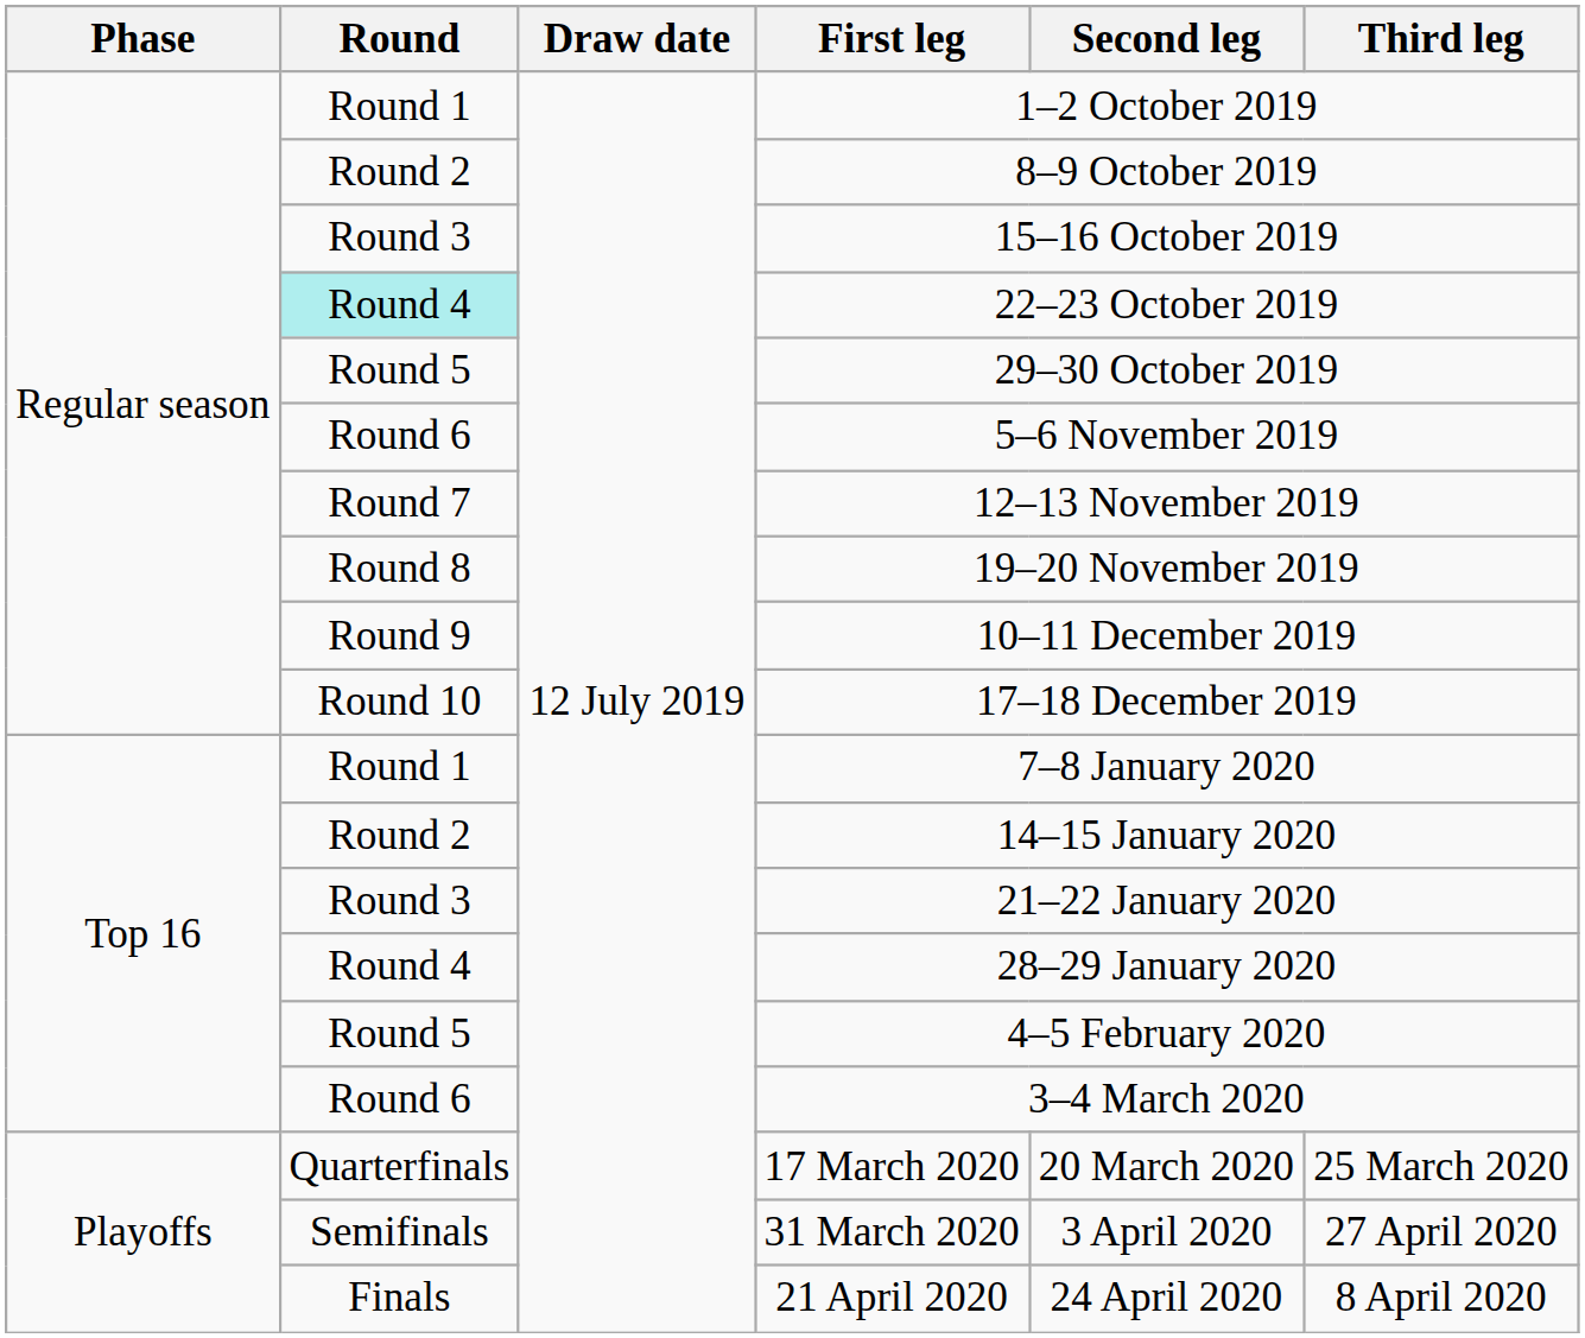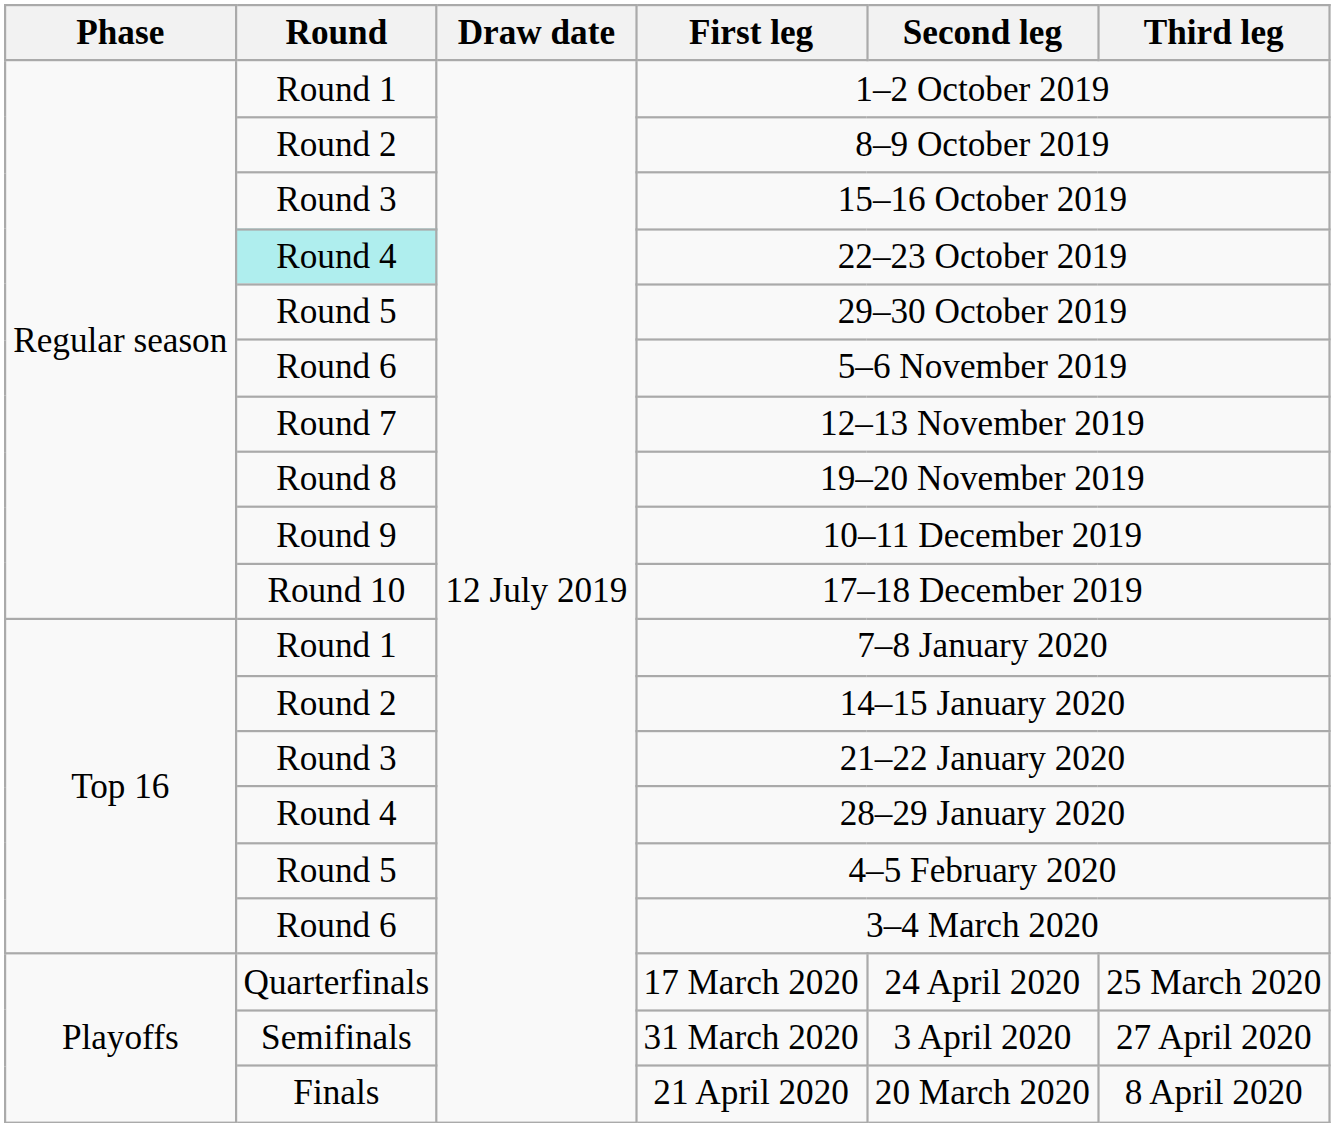 <table class="wikitable" style="text-align:center">
 <tr>
 <th>Phase</th>
 <th>Round</th>
 <th>Draw date</th>
 <th>First leg</th>
 <th>Second leg</th>
 <th>Third leg</th>
 </tr>
 <tr>
 <td rowspan=10>Regular season</td>
 <td>Round 1</td>
 <td rowspan=19>12 July 2019</td>
 <td colspan=3>1–2 October 2019</td>
 </tr>
 <tr>
 <td>Round 2</td>
 <td colspan=3>8–9 October 2019</td>
 </tr>
 <tr>
 <td>Round 3</td>
 <td colspan=3>15–16 October 2019</td>
 </tr>
 <tr>
 <td style="background: paleturquoise;">Round 4</td>
 <td colspan=3>22–23 October 2019</td>
 </tr>
 <tr>
 <td>Round 5</td>
 <td colspan=3>29–30 October 2019</td>
 </tr>
 <tr>
 <td>Round 6</td>
 <td colspan=3>5–6 November 2019</td>
 </tr>
 <tr>
 <td>Round 7</td>
 <td colspan=3>12–13 November 2019</td>
 </tr>
 <tr>
 <td>Round 8</td>
 <td colspan=3>19–20 November 2019</td>
 </tr>
 <tr>
 <td>Round 9</td>
 <td colspan=3>10–11 December 2019</td>
 </tr>
 <tr>
 <td>Round 10</td>
 <td colspan=3>17–18 December 2019</td>
 </tr>
 <tr>
 <td rowspan=6>Top 16</td>
 <td>Round 1</td>
 <td colspan=3>7–8 January 2020</td>
 </tr>
 <tr>
 <td>Round 2</td>
 <td colspan=3>14–15 January 2020</td>
 </tr>
 <tr>
 <td>Round 3</td>
 <td colspan=3>21–22 January 2020</td>
 </tr>
 <tr>
 <td>Round 4</td>
 <td colspan=3>28–29 January 2020</td>
 </tr>
 <tr>
 <td>Round 5</td>
 <td colspan=3>4–5 February 2020</td>
 </tr>
 <tr>
 <td>Round 6</td>
 <td colspan=3>3–4 March 2020</td>
 </tr>
 <tr>
 <td rowspan=3>Playoffs</td>
 <td>Quarterfinals</td>
 <td>17 March 2020</td>
-<td>20 March 2020</td>
+<td>24 April 2020</td>
 <td>25 March 2020</td>
 </tr>
 <tr>
 <td>Semifinals</td>
 <td>31 March 2020</td>
 <td>3 April 2020</td>
 <td>27 April 2020</td>
 </tr>
 <tr>
 <td>Finals</td>
 <td>21 April 2020</td>
-<td>24 April 2020</td>
+<td>20 March 2020</td>
 <td>8 April 2020</td>
 </tr>
 </table>
